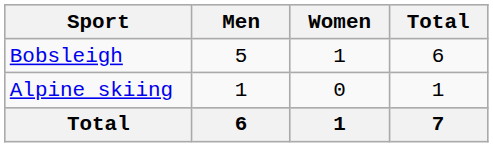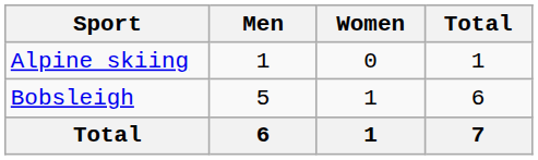 <table class="wikitable sortable" style="text-align:center;">
 <tr>
 <th width=110>Sport</th>
 <th width=55>Men</th>
 <th width=55>Women</th>
 <th width=55>Total</th>
 </tr>
 <tr>
+<td align=left><a href='#'>Alpine skiing</a></td>
+<td>1</td>
+<td>0</td>
+<td>1</td>
+</tr>
+<tr>
 <td align=left><a href='#'>Bobsleigh</a></td>
 <td>5</td>
 <td>1</td>
 <td>6</td>
-</tr>
-<tr>
-<td align=left><a href='#'>Alpine skiing</a></td>
-<td>1</td>
-<td>0</td>
-<td>1</td>
 </tr>
 <tr>
 <th>Total</th>
 <th>6</th>
 <th>1</th>
 <th>7</th>
 </tr>
 </table>
